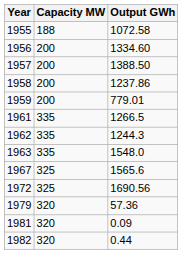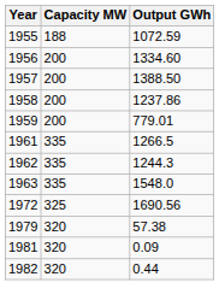 <table class="wikitable">
 <tr>
 <th>Year</th>
 <th>Capacity MW</th>
 <th>Output GWh</th>
 </tr>
 <tr>
 <td>1955</td>
 <td>188</td>
-<td>1072.58</td>
+<td>1072.59</td>
 </tr>
 <tr>
 <td>1956</td>
 <td>200</td>
 <td>1334.60</td>
 </tr>
 <tr>
 <td>1957</td>
 <td>200</td>
 <td>1388.50</td>
 </tr>
 <tr>
 <td>1958</td>
 <td>200</td>
 <td>1237.86</td>
 </tr>
 <tr>
 <td>1959</td>
 <td>200</td>
 <td>779.01</td>
 </tr>
 <tr>
 <td>1961</td>
 <td>335</td>
 <td>1266.5</td>
 </tr>
 <tr>
 <td>1962</td>
 <td>335</td>
 <td>1244.3</td>
 </tr>
 <tr>
 <td>1963</td>
 <td>335</td>
 <td>1548.0</td>
 </tr>
 <tr>
-<td>1967</td>
-<td>325</td>
-<td>1565.6</td>
-</tr>
-<tr>
 <td>1972</td>
 <td>325</td>
 <td>1690.56</td>
 </tr>
 <tr>
 <td>1979</td>
 <td>320</td>
-<td>57.36</td>
+<td>57.38</td>
 </tr>
 <tr>
 <td>1981</td>
 <td>320</td>
 <td>0.09</td>
 </tr>
 <tr>
 <td>1982</td>
 <td>320</td>
 <td>0.44</td>
 </tr>
 </table>
